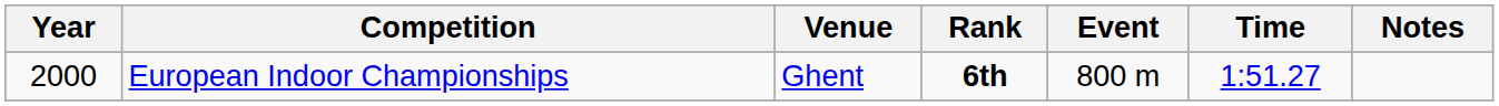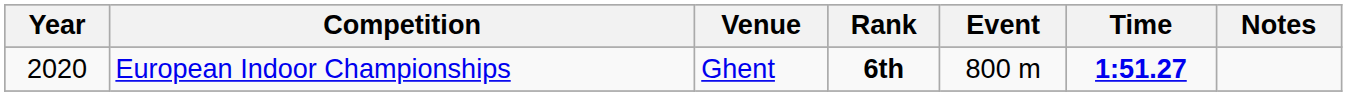 <table class="wikitable" width=50% style="font-size100%; text-align:center;">
 <tr>
 <th>Year</th>
 <th>Competition</th>
 <th>Venue</th>
 <th>Rank</th>
 <th>Event</th>
 <th>Time</th>
 <th>Notes</th>
 </tr>
 <tr>
-<td>2000</td>
+<td>2020</td>
 <td align=left><a href='#'>European Indoor Championships</a></td>
 <td align=left> <a href='#'>Ghent</a></td>
 <td><strong>6th</strong></td>
 <td>800 m</td>
-<td><a href='#'>1:51.27</a></td>
+<td><strong><a href='#'>1:51.27</a></strong></td>
 <td></td>
 </tr>
 </table>
